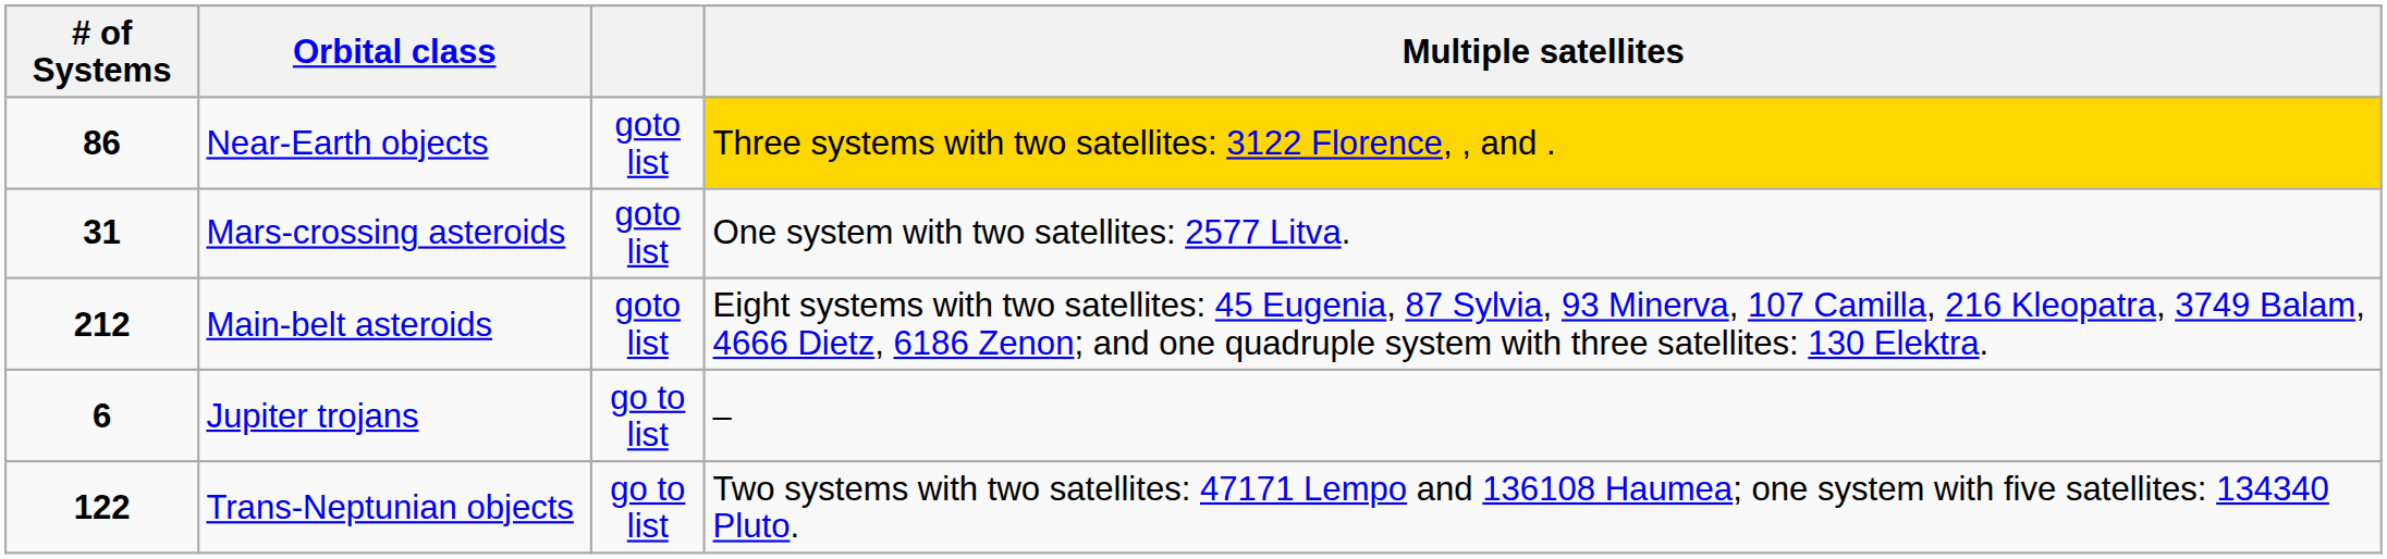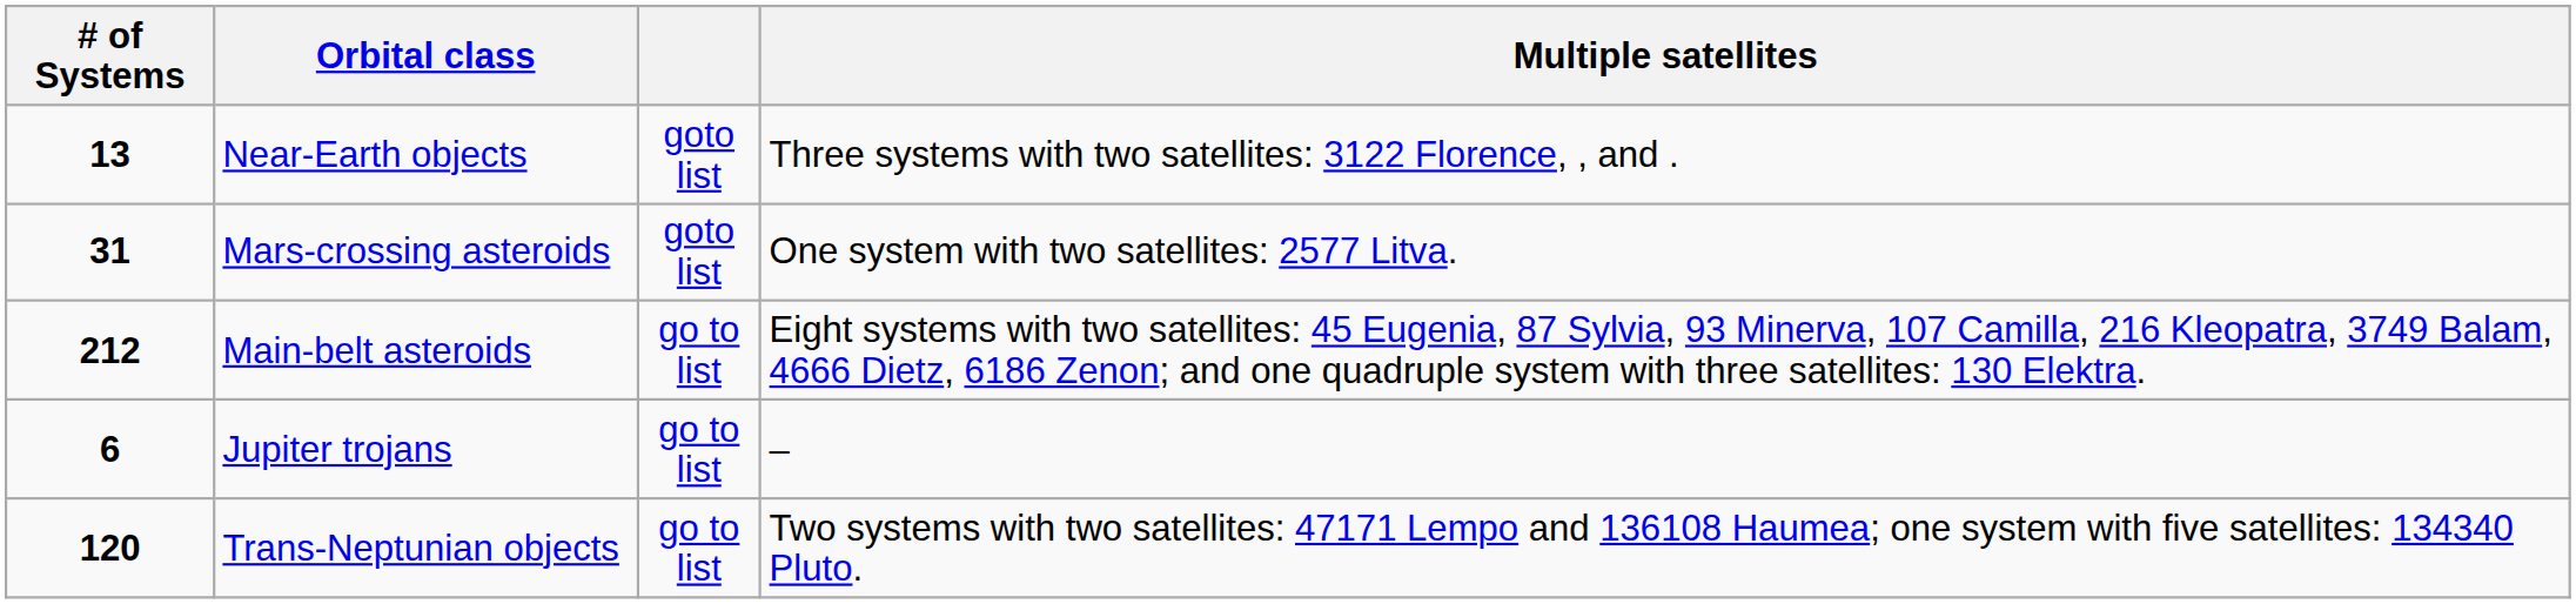 <table class="wikitable" style="width: 80%; font-size: 0.9em;">
 <tr>
 <th># of Systems</th>
 <th width=160><a href='#'>Orbital class</a></th>
 <th></th>
 <th>Multiple satellites</th>
 </tr>
 <tr>
-<td align=center><strong>86</strong></td>
+<td align=center><strong>13</strong></td>
 <td><a href='#'>Near-Earth objects</a></td>
 <td align=center><a href='#'>goto list</a></td>
-<td style="background: gold;">Three systems with two satellites: <a href='#'>3122 Florence</a>, , and .</td>
+<td>Three systems with two satellites: <a href='#'>3122 Florence</a>, , and .</td>
 </tr>
 <tr>
 <td align=center><strong>31</strong></td>
 <td><a href='#'>Mars-crossing asteroids</a></td>
 <td align=center><a href='#'>goto list</a></td>
 <td>One system with two satellites: <a href='#'>2577 Litva</a>.</td>
 </tr>
 <tr>
 <td align=center><strong>212</strong></td>
 <td><a href='#'>Main-belt asteroids</a></td>
-<td align=center><a href='#'>goto list</a></td>
+<td align=center><a href='#'>go to list</a></td>
 <td>Eight systems with two satellites: <a href='#'>45 Eugenia</a>, <a href='#'>87 Sylvia</a>, <a href='#'>93 Minerva</a>, <a href='#'>107 Camilla</a>, <a href='#'>216 Kleopatra</a>, <a href='#'>3749 Balam</a>, <a href='#'>4666 Dietz</a>, <a href='#'>6186 Zenon</a>; and one quadruple system with three satellites:  <a href='#'>130 Elektra</a>.</td>
 </tr>
 <tr>
 <td align=center><strong>6</strong></td>
 <td><a href='#'>Jupiter trojans</a></td>
 <td align=center><a href='#'>go to list</a></td>
 <td>–</td>
 </tr>
 <tr>
-<td align=center><strong>122</strong></td>
+<td align=center><strong>120</strong></td>
 <td><a href='#'>Trans-Neptunian objects</a></td>
 <td align=center><a href='#'>go to list</a></td>
 <td>Two systems with two satellites: <a href='#'>47171 Lempo</a> and <a href='#'>136108 Haumea</a>; one system with five satellites: <a href='#'>134340 Pluto</a>.</td>
 </tr>
 </table>
